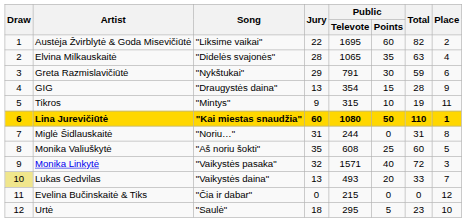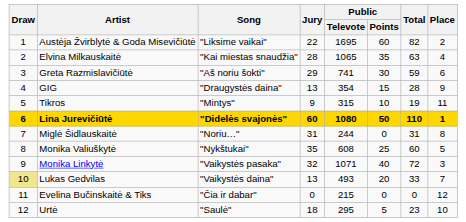 <table class="sortable wikitable" style="margin: 1em auto 1em auto; text-align:center;">
 <tr>
 <th rowspan="2">Draw</th>
 <th rowspan="2">Artist</th>
 <th rowspan="2">Song</th>
 <th rowspan="2">Jury</th>
 <th colspan="2">Public</th>
 <th rowspan="2">Total</th>
 <th rowspan="2">Place</th>
 </tr>
 <tr>
 <th>Televote</th>
 <th>Points</th>
 </tr>
 <tr>
 <td>1</td>
 <td align="left">Austėja Žvirblytė & Goda Misevičiūtė</td>
 <td align="left">"Liksime vaikai"</td>
 <td>22</td>
 <td>1695</td>
 <td>60</td>
 <td>82</td>
 <td>2</td>
 </tr>
 <tr>
 <td>2</td>
 <td align="left">Elvina Milkauskaitė</td>
-<td align="left">"Didelės svajonės"</td>
+<td align="left">"Kai miestas snaudžia"</td>
 <td>28</td>
 <td>1065</td>
 <td>35</td>
 <td>63</td>
 <td>4</td>
 </tr>
 <tr>
 <td>3</td>
 <td align="left">Greta Razmislavičiūtė</td>
-<td align="left">"Nykštukai"</td>
+<td align="left">"Aš noriu šokti"</td>
 <td>29</td>
-<td>791</td>
+<td>741</td>
 <td>30</td>
 <td>59</td>
 <td>6</td>
 </tr>
 <tr>
 <td>4</td>
 <td align="left">GIG</td>
 <td align="left">"Draugystės daina"</td>
 <td>13</td>
 <td>354</td>
 <td>15</td>
 <td>28</td>
 <td>9</td>
 </tr>
 <tr>
 <td>5</td>
 <td align="left">Tikros</td>
 <td align="left">"Mintys"</td>
 <td>9</td>
 <td>315</td>
 <td>10</td>
 <td>19</td>
 <td>11</td>
 </tr>
 <tr style="font-weight:bold;background:gold;">
 <td>6</td>
 <td align="left">Lina Jurevičiūtė</td>
-<td align="left">"Kai miestas snaudžia"</td>
+<td align="left">"Didelės svajonės"</td>
 <td>60</td>
 <td>1080</td>
 <td>50</td>
 <td>110</td>
 <td>1</td>
 </tr>
 <tr>
 <td>7</td>
 <td align="left">Miglė Šidlauskaitė</td>
 <td align="left">"Noriu…"</td>
 <td>31</td>
 <td>244</td>
 <td>0</td>
 <td>31</td>
 <td>8</td>
 </tr>
 <tr>
 <td>8</td>
 <td align="left">Monika Valiuškytė</td>
-<td align="left">"Aš noriu šokti"</td>
+<td align="left">"Nykštukai"</td>
 <td>35</td>
 <td>608</td>
 <td>25</td>
 <td>60</td>
 <td>5</td>
 </tr>
 <tr>
 <td>9</td>
 <td align="left"><a href='#'>Monika Linkytė</a></td>
 <td align="left">"Vaikystės pasaka"</td>
 <td>32</td>
-<td>1571</td>
+<td>1071</td>
 <td>40</td>
 <td>72</td>
 <td>3</td>
 </tr>
 <tr>
 <td style="background: khaki;">10</td>
 <td align="left">Lukas Gedvilas</td>
 <td align="left">"Vaikystės daina"</td>
 <td>13</td>
 <td>493</td>
 <td>20</td>
 <td>33</td>
 <td>7</td>
 </tr>
 <tr>
 <td>11</td>
 <td align="left">Evelina Bučinskaitė & Tiks</td>
 <td align="left">"Čia ir dabar"</td>
 <td>0</td>
 <td>215</td>
 <td>0</td>
 <td>0</td>
 <td>12</td>
 </tr>
 <tr>
 <td>12</td>
 <td align="left">Urtė</td>
 <td align="left">"Saulė"</td>
 <td>18</td>
 <td>295</td>
 <td>5</td>
 <td>23</td>
 <td>10</td>
 </tr>
 </table>
